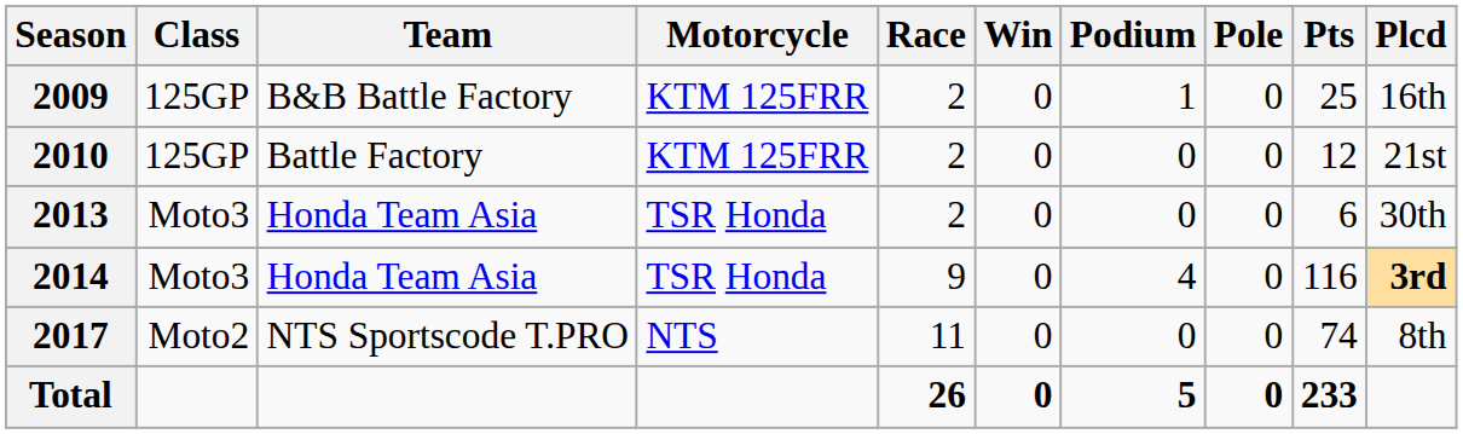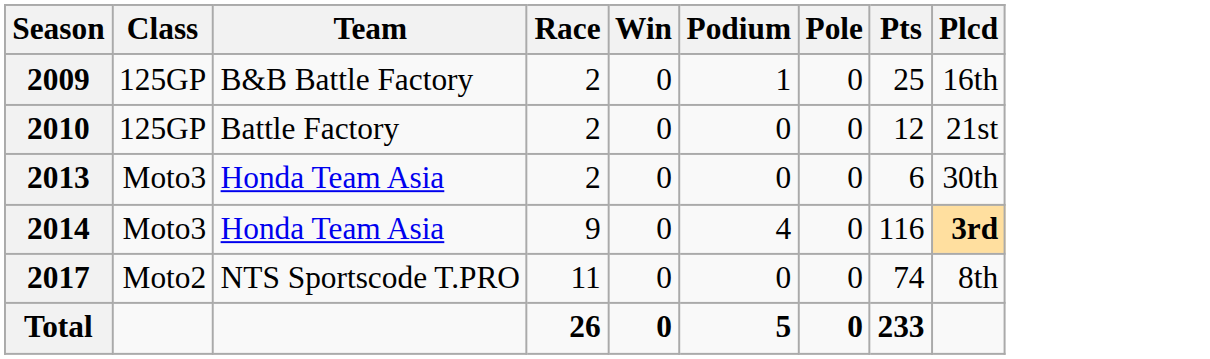 <table class="wikitable">
 <tr>
 <th>Season</th>
 <th>Class</th>
 <th>Team</th>
-<th>Motorcycle</th>
 <th>Race</th>
 <th>Win</th>
 <th>Podium</th>
 <th>Pole</th>
 <th>Pts</th>
 <th>Plcd</th>
 </tr>
 <tr align="right">
 <th>2009</th>
 <td>125GP</td>
 <td align="left">B&B Battle Factory</td>
-<td align="left"><a href='#'>KTM 125FRR</a></td>
 <td>2</td>
 <td>0</td>
 <td>1</td>
 <td>0</td>
 <td>25</td>
 <td>16th</td>
 </tr>
 <tr align="right">
 <th>2010</th>
 <td>125GP</td>
 <td align="left">Battle Factory</td>
-<td align="left"><a href='#'>KTM 125FRR</a></td>
 <td>2</td>
 <td>0</td>
 <td>0</td>
 <td>0</td>
 <td>12</td>
 <td>21st</td>
 </tr>
 <tr align="right">
 <th>2013</th>
 <td>Moto3</td>
 <td align="left"><a href='#'>Honda Team Asia</a></td>
-<td align="left"><a href='#'>TSR</a> <a href='#'>Honda</a></td>
 <td>2</td>
 <td>0</td>
 <td>0</td>
 <td>0</td>
 <td>6</td>
 <td>30th</td>
 </tr>
 <tr align="right">
 <th>2014</th>
 <td>Moto3</td>
 <td align="left"><a href='#'>Honda Team Asia</a></td>
-<td align="left"><a href='#'>TSR</a> <a href='#'>Honda</a></td>
 <td>9</td>
 <td>0</td>
 <td>4</td>
 <td>0</td>
 <td>116</td>
 <td style="background:#ffdf9f;"><strong>3rd</strong></td>
 </tr>
 <tr align="right">
 <th>2017</th>
 <td>Moto2</td>
 <td align="left">NTS Sportscode T.PRO</td>
-<td align="left"><a href='#'>NTS</a></td>
 <td>11</td>
 <td>0</td>
 <td>0</td>
 <td>0</td>
 <td>74</td>
 <td>8th</td>
 </tr>
 <tr align="right">
 <th><strong>Total</strong></th>
 <td></td>
 <td></td>
-<td></td>
 <td><strong>26</strong></td>
 <td><strong>0</strong></td>
 <td><strong>5</strong></td>
 <td><strong>0</strong></td>
 <td><strong>233</strong></td>
 <td></td>
 </tr>
 </table>
